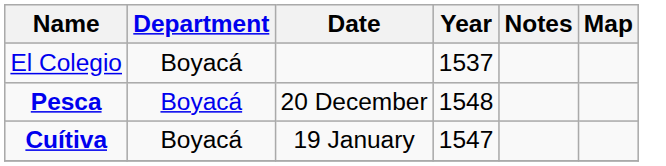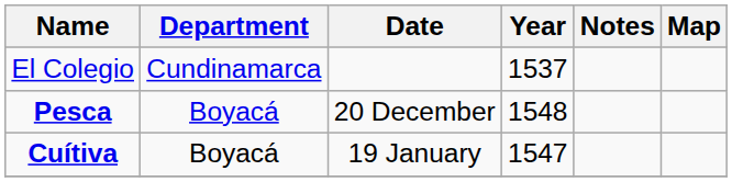 <table class="wikitable sortable">
 <tr>
 <th scope="col">Name<br></th>
 <th scope="col"><a href='#'>Department</a></th>
 <th scope="col">Date</th>
 <th scope="col">Year</th>
 <th scope="col">Notes</th>
 <th scope="col">Map</th>
 </tr>
 <tr>
 <td align=center><a href='#'>El Colegio</a></td>
-<td align=center>Boyacá</td>
+<td align=center><a href='#'>Cundinamarca</a></td>
 <td align=center></td>
 <td align=center>1537</td>
 <td align=center></td>
 <td align=center></td>
 </tr>
 <tr>
 <td align=center><strong><a href='#'>Pesca</a></strong></td>
 <td align=center><a href='#'>Boyacá</a></td>
 <td align=center>20 December</td>
 <td align=center>1548</td>
 <td align=center></td>
 <td align=center></td>
 </tr>
 <tr>
 <td align=center><strong><a href='#'>Cuítiva</a></strong></td>
 <td align=center>Boyacá</td>
 <td align=center>19 January</td>
 <td align=center>1547</td>
 <td align=center></td>
 <td align=center></td>
 </tr>
 <tr>
 </tr>
 </table>
